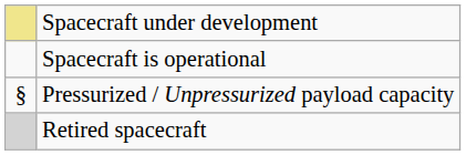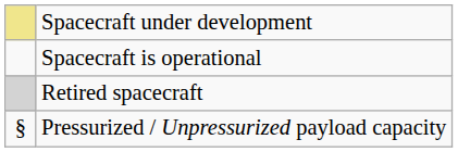 <table class="wikitable">
 <tr>
 <td bgcolor=khaki width=15px></td>
 <td>Spacecraft under development</td>
 </tr>
 <tr>
 <td></td>
 <td>Spacecraft is operational</td>
 </tr>
+<tr>
+<td bgcolor=lightgrey></td>
+<td>Retired spacecraft</td>
+</tr>
 <tr style="text-align:center">
 <td>§</td>
 <td>Pressurized / <em>Unpressurized</em> payload capacity</td>
 </tr>
-<tr>
-<td bgcolor=lightgrey></td>
-<td>Retired spacecraft</td>
-</tr>
 </table>
